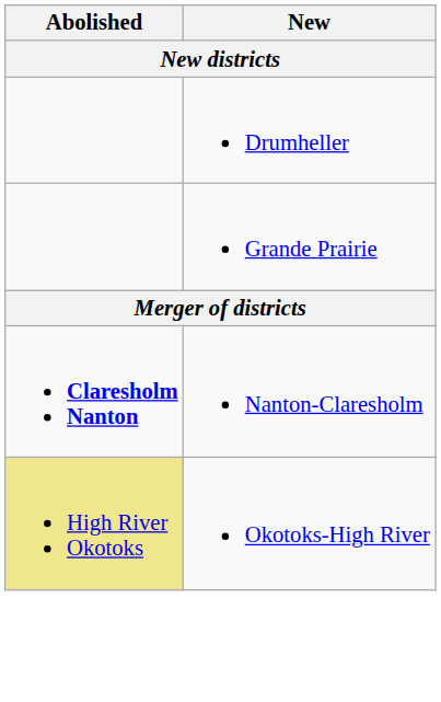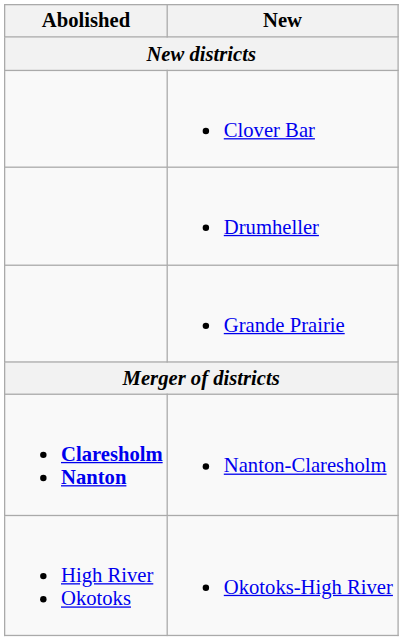 <table class="wikitable">
 <tr>
 <th>Abolished</th>
 <th>New</th>
 </tr>
 <tr>
 <th colspan="2"><em>New districts</em></th>
+</tr>
+<tr>
+<td></td>
+<td><br><ul><li><a href='#'>Clover Bar</a></li></ul></td>
 </tr>
 <tr>
 <td></td>
 <td><br><ul><li><a href='#'>Drumheller</a></li></ul></td>
 </tr>
 <tr>
 <td></td>
 <td><br><ul><li><a href='#'>Grande Prairie</a></li></ul></td>
 </tr>
 <tr>
 <th colspan="2"><em>Merger of districts</em></th>
 </tr>
 <tr>
 <td><strong><br><ul><li><a href='#'>Claresholm</a></li><li><a href='#'>Nanton</a></li></ul></strong></td>
 <td><br><ul><li><a href='#'>Nanton-Claresholm</a></li></ul></td>
 </tr>
 <tr>
-<td style="background: khaki;"><br><ul><li><a href='#'>High River</a></li><li><a href='#'>Okotoks</a></li></ul></td>
+<td><br><ul><li><a href='#'>High River</a></li><li><a href='#'>Okotoks</a></li></ul></td>
 <td><br><ul><li><a href='#'>Okotoks-High River</a></li></ul></td>
 </tr>
 </table>
